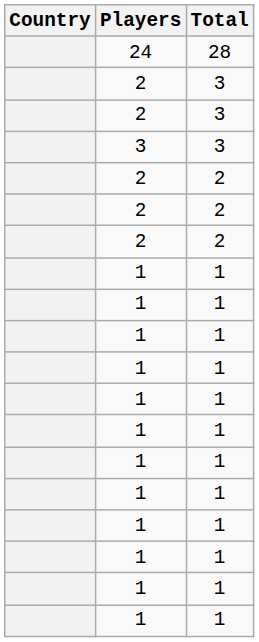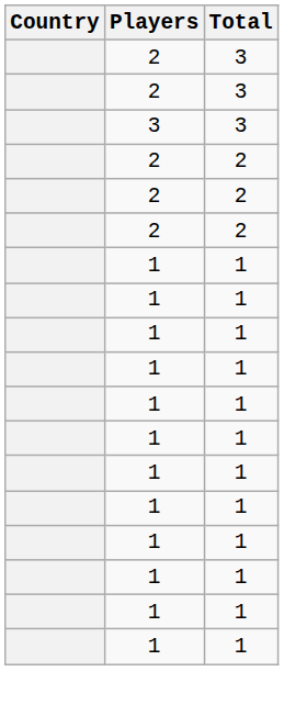 <table class="sortable wikitable plainrowheaders">
 <tr>
 <th scope="col">Country</th>
 <th scope="col">Players</th>
 <th scope="col">Total</th>
-</tr>
-<tr>
-<th scope="row"></th>
-<td align="center">24</td>
-<td align="center">28</td>
 </tr>
 <tr>
 <th scope="row"></th>
 <td align="center">2</td>
 <td align="center">3</td>
 </tr>
 <tr>
 <th scope="row"></th>
 <td align="center">2</td>
 <td align="center">3</td>
 </tr>
 <tr>
 <th scope="row"></th>
 <td align="center">3</td>
 <td align="center">3</td>
 </tr>
 <tr>
 <th scope="row"></th>
 <td align="center">2</td>
 <td align="center">2</td>
 </tr>
 <tr>
 <th scope="row"></th>
 <td align="center">2</td>
 <td align="center">2</td>
 </tr>
 <tr>
 <th scope="row"></th>
 <td align="center">2</td>
 <td align="center">2</td>
 </tr>
 <tr>
 <th scope="row"></th>
 <td align="center">1</td>
 <td align="center">1</td>
 </tr>
 <tr>
 <th scope="row"></th>
 <td align="center">1</td>
 <td align="center">1</td>
 </tr>
 <tr>
 <th scope="row"></th>
 <td align="center">1</td>
 <td align="center">1</td>
 </tr>
 <tr>
 <th scope="row"></th>
 <td align="center">1</td>
 <td align="center">1</td>
 </tr>
 <tr>
 <th scope="row"></th>
 <td align="center">1</td>
 <td align="center">1</td>
 </tr>
 <tr>
 <th scope="row"></th>
 <td align="center">1</td>
 <td align="center">1</td>
 </tr>
 <tr>
 <th scope="row"></th>
 <td align="center">1</td>
 <td align="center">1</td>
 </tr>
 <tr>
 <th scope="row"></th>
 <td align="center">1</td>
 <td align="center">1</td>
 </tr>
 <tr>
 <th scope="row"></th>
 <td align="center">1</td>
 <td align="center">1</td>
 </tr>
 <tr>
 <th scope="row"></th>
 <td align="center">1</td>
 <td align="center">1</td>
 </tr>
 <tr>
 <th scope="row"></th>
 <td align="center">1</td>
 <td align="center">1</td>
 </tr>
 <tr>
 <th scope="row"></th>
 <td align="center">1</td>
 <td align="center">1</td>
 </tr>
 </table>
